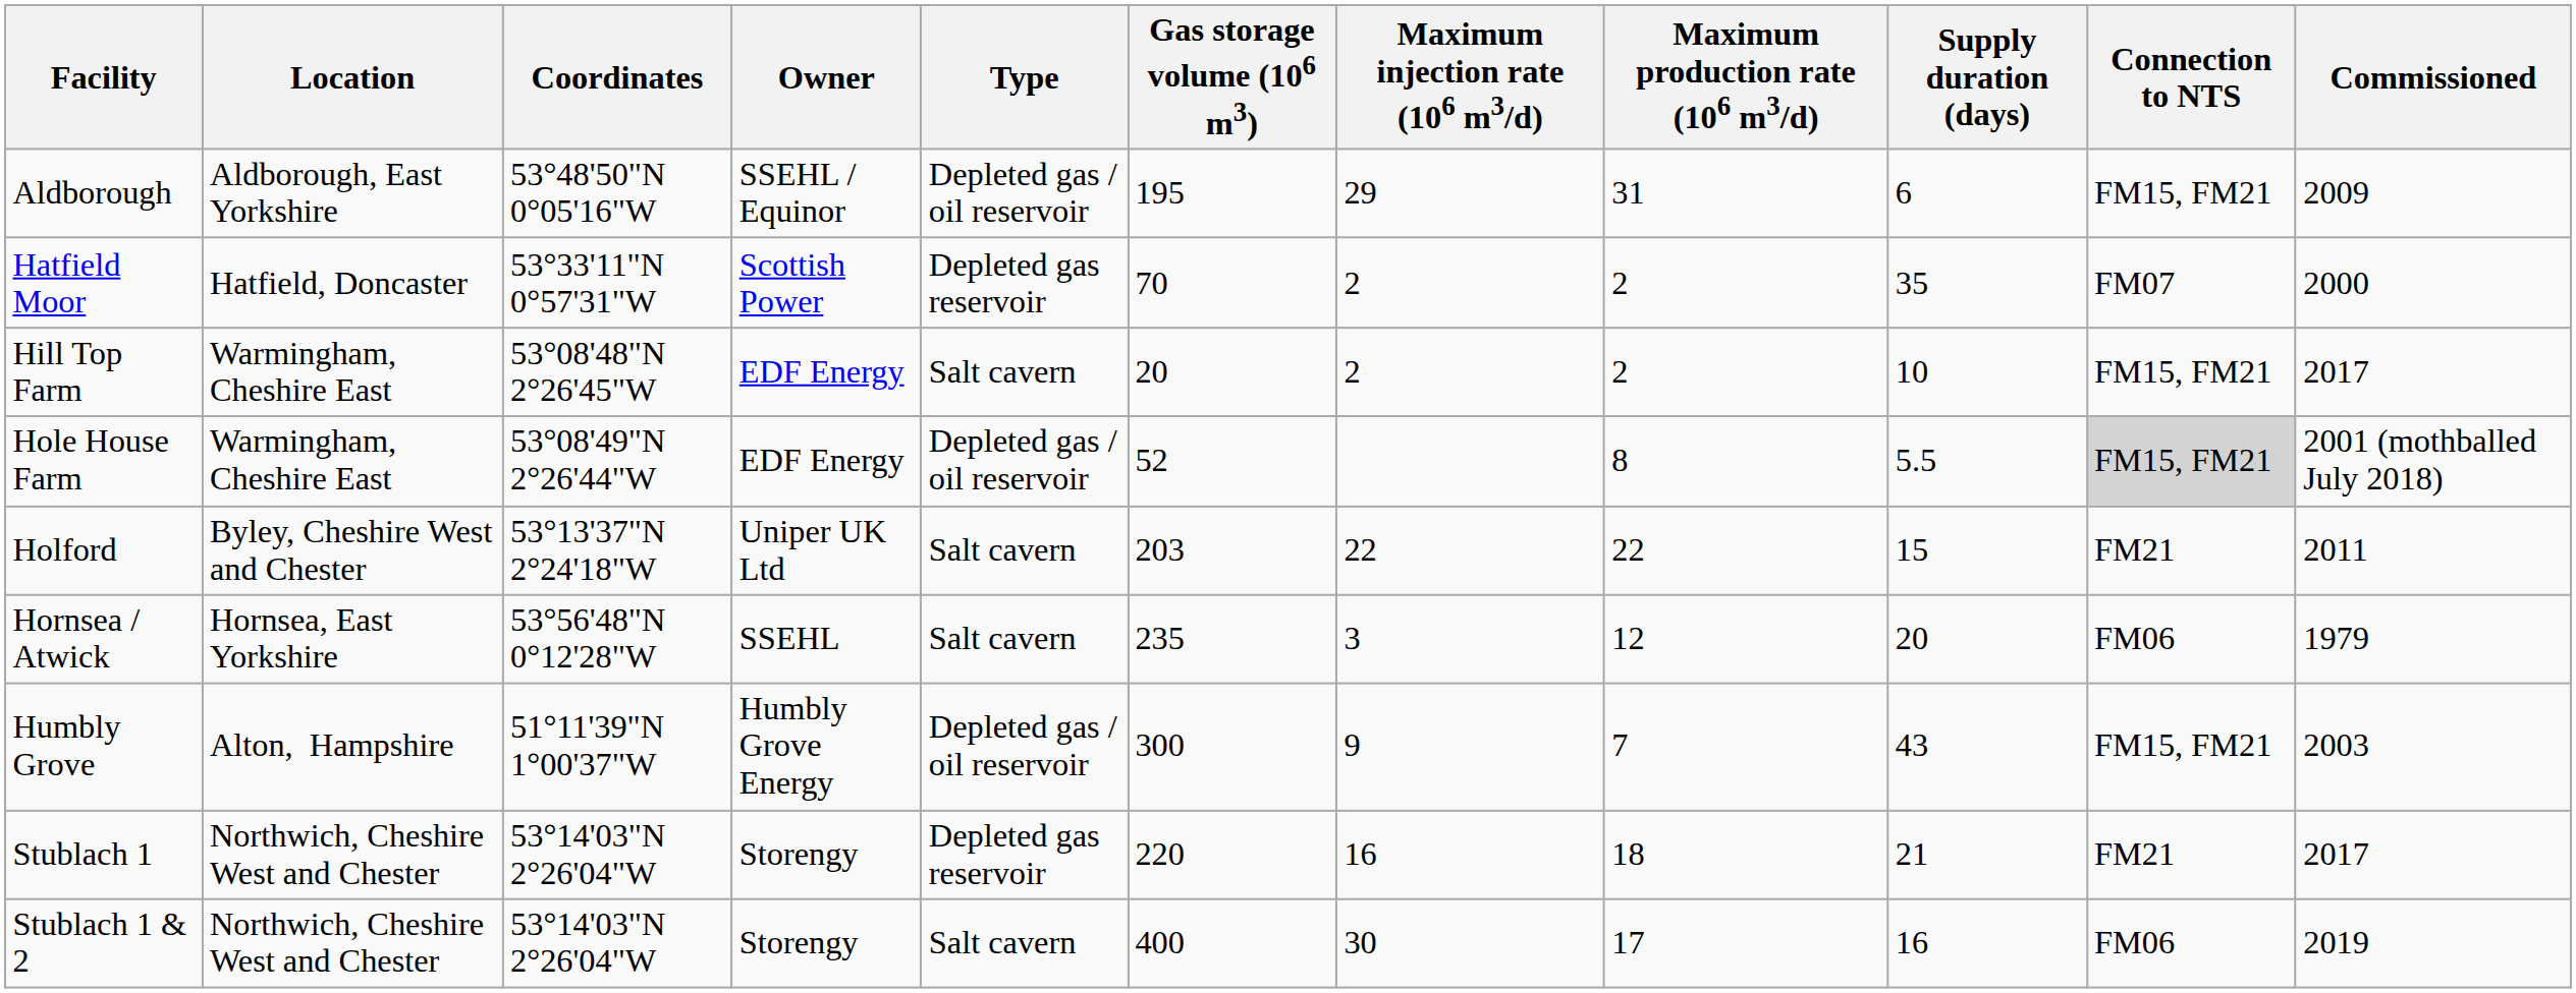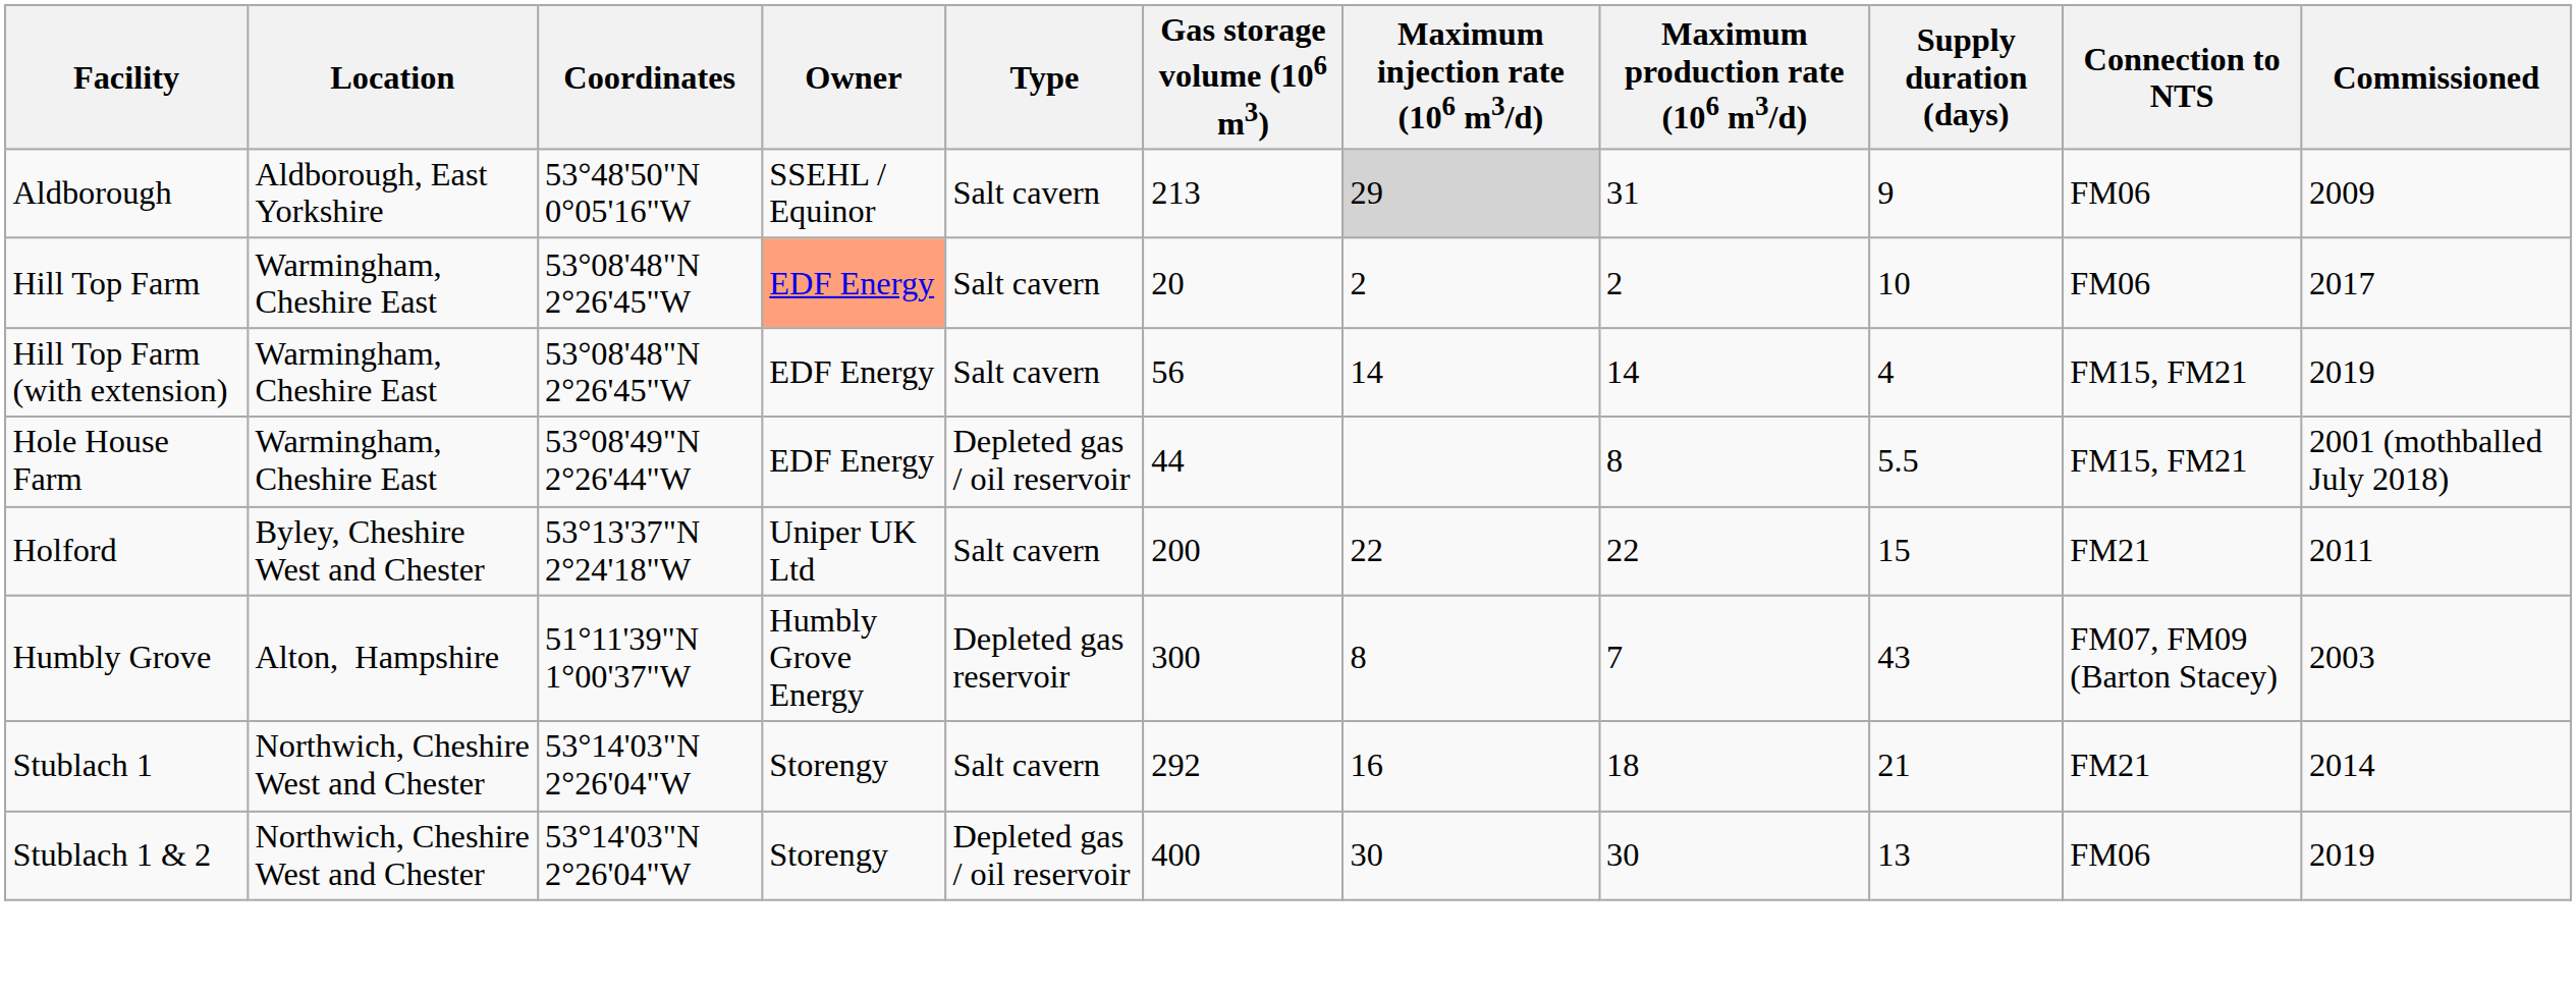 <table class="wikitable">
 <tr>
 <th>Facility</th>
 <th>Location</th>
 <th>Coordinates</th>
 <th>Owner</th>
 <th>Type</th>
 <th>Gas storage volume (10<sup>6</sup>  m<sup>3</sup>)</th>
 <th>Maximum injection rate (10<sup>6</sup> m<sup>3</sup>/d)</th>
 <th>Maximum production rate (10<sup>6</sup> m<sup>3</sup>/d)</th>
 <th>Supply duration (days)</th>
 <th>Connection to NTS</th>
 <th>Commissioned</th>
 </tr>
 <tr>
 <td>Aldborough</td>
 <td>Aldborough, East Yorkshire</td>
 <td>53°48'50"N 0°05'16"W</td>
 <td>SSEHL / Equinor</td>
-<td>Depleted gas / oil reservoir</td>
-<td>195</td>
-<td>29</td>
+<td>Salt cavern</td>
+<td>213</td>
+<td style="background: lightgrey;">29</td>
 <td>31</td>
-<td>6</td>
-<td>FM15, FM21</td>
+<td>9</td>
+<td>FM06</td>
 <td>2009</td>
-</tr>
-<tr>
-<td><a href='#'>Hatfield Moor</a></td>
-<td>Hatfield, Doncaster</td>
-<td>53°33'11"N 0°57'31"W</td>
-<td><a href='#'>Scottish Power</a></td>
-<td>Depleted gas reservoir</td>
-<td>70</td>
-<td>2</td>
-<td>2</td>
-<td>35</td>
-<td>FM07</td>
-<td>2000</td>
 </tr>
 <tr>
 <td>Hill Top Farm</td>
 <td>Warmingham, Cheshire East</td>
 <td>53°08'48"N 2°26'45"W</td>
-<td><a href='#'>EDF Energy</a></td>
+<td style="background: lightsalmon;"><a href='#'>EDF Energy</a></td>
 <td>Salt cavern</td>
 <td>20</td>
 <td>2</td>
 <td>2</td>
 <td>10</td>
+<td>FM06</td>
+<td>2017</td>
+</tr>
+<tr>
+<td>Hill Top Farm (with extension)</td>
+<td>Warmingham, Cheshire East</td>
+<td>53°08'48"N 2°26'45"W</td>
+<td>EDF Energy</td>
+<td>Salt cavern</td>
+<td>56</td>
+<td>14</td>
+<td>14</td>
+<td>4</td>
 <td>FM15, FM21</td>
-<td>2017</td>
+<td>2019</td>
 </tr>
 <tr>
 <td>Hole House Farm</td>
 <td>Warmingham, Cheshire East</td>
 <td>53°08'49"N 2°26'44"W</td>
 <td>EDF Energy</td>
 <td>Depleted gas / oil reservoir</td>
-<td>52</td>
+<td>44</td>
 <td></td>
 <td>8</td>
 <td>5.5</td>
-<td style="background: lightgrey;">FM15, FM21</td>
+<td>FM15, FM21</td>
 <td>2001 (mothballed July 2018)</td>
 </tr>
 <tr>
 <td>Holford</td>
 <td>Byley, Cheshire West and Chester</td>
 <td>53°13'37"N 2°24'18"W</td>
 <td>Uniper UK Ltd</td>
 <td>Salt cavern</td>
-<td>203</td>
+<td>200</td>
 <td>22</td>
 <td>22</td>
 <td>15</td>
 <td>FM21</td>
 <td>2011</td>
 </tr>
 <tr>
-<td>Hornsea / Atwick</td>
-<td>Hornsea, East Yorkshire</td>
-<td>53°56'48"N 0°12'28"W</td>
-<td>SSEHL</td>
-<td>Salt cavern</td>
-<td>235</td>
-<td>3</td>
-<td>12</td>
-<td>20</td>
-<td>FM06</td>
-<td>1979</td>
-</tr>
-<tr>
 <td>Humbly Grove</td>
 <td>Alton,  Hampshire</td>
 <td>51°11'39"N 1°00'37"W</td>
 <td>Humbly Grove Energy</td>
-<td>Depleted gas / oil reservoir</td>
+<td>Depleted gas reservoir</td>
 <td>300</td>
-<td>9</td>
+<td>8</td>
 <td>7</td>
 <td>43</td>
-<td>FM15, FM21</td>
+<td>FM07, FM09 (Barton Stacey)</td>
 <td>2003</td>
 </tr>
 <tr>
 <td>Stublach 1  </td>
 <td>Northwich, Cheshire West and Chester</td>
 <td>53°14'03"N 2°26'04"W</td>
 <td>Storengy</td>
-<td>Depleted gas reservoir</td>
-<td>220</td>
+<td>Salt cavern</td>
+<td>292</td>
 <td>16</td>
 <td>18</td>
 <td>21</td>
 <td>FM21</td>
-<td>2017</td>
+<td>2014</td>
 </tr>
 <tr>
 <td>Stublach 1 & 2</td>
 <td>Northwich, Cheshire West and Chester</td>
 <td>53°14'03"N 2°26'04"W</td>
 <td>Storengy</td>
-<td>Salt cavern</td>
+<td>Depleted gas / oil reservoir</td>
 <td>400</td>
 <td>30</td>
-<td>17</td>
-<td>16</td>
+<td>30</td>
+<td>13</td>
 <td>FM06</td>
 <td>2019</td>
 </tr>
 </table>
